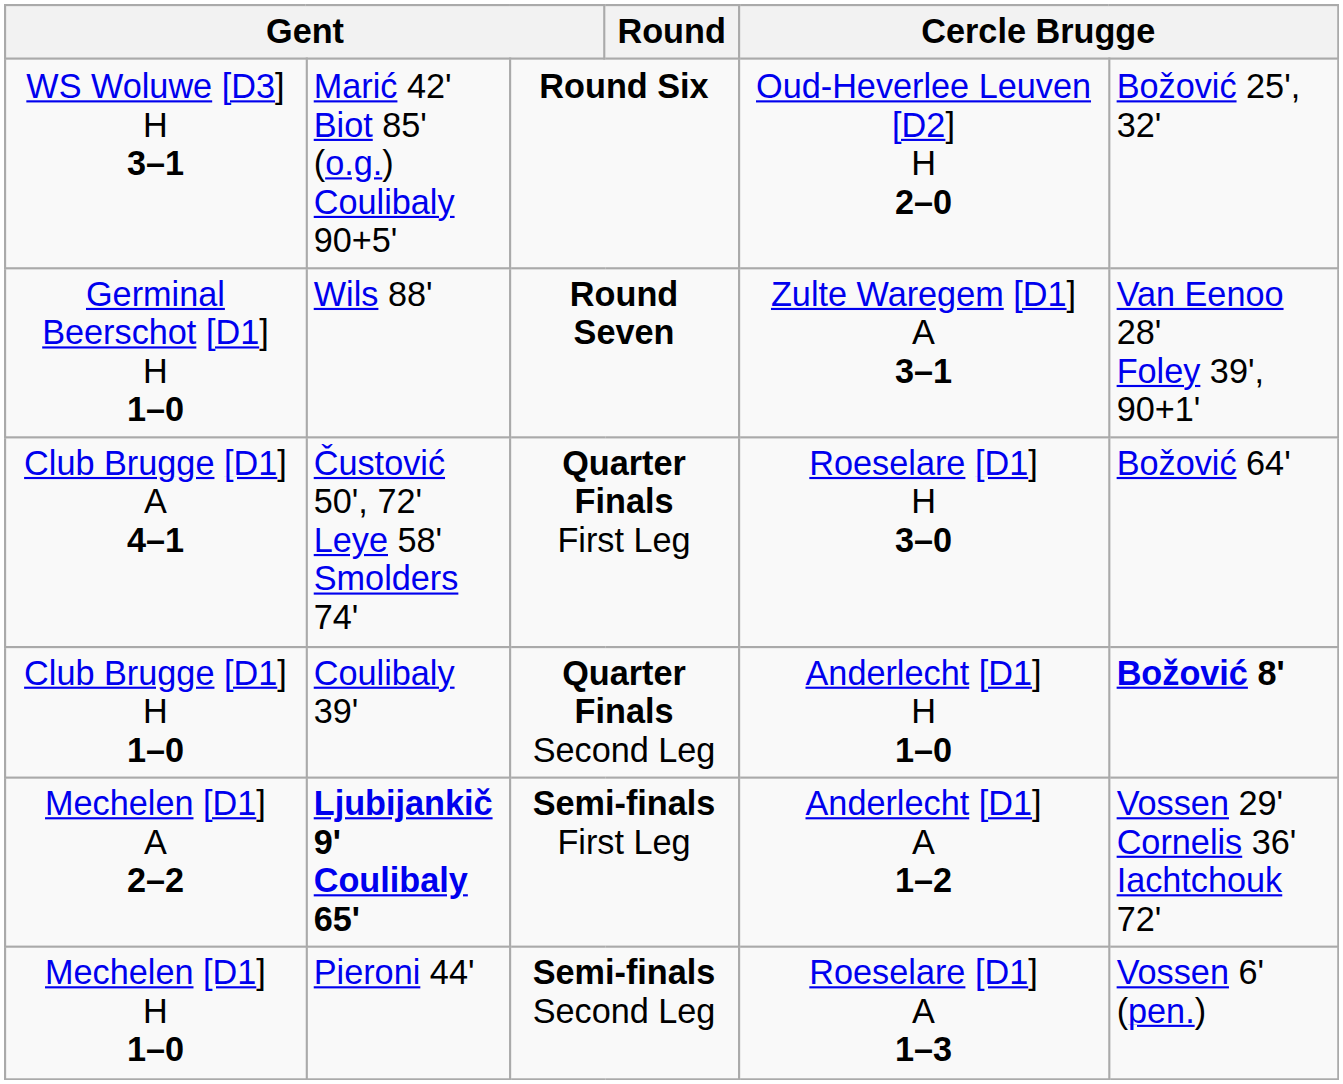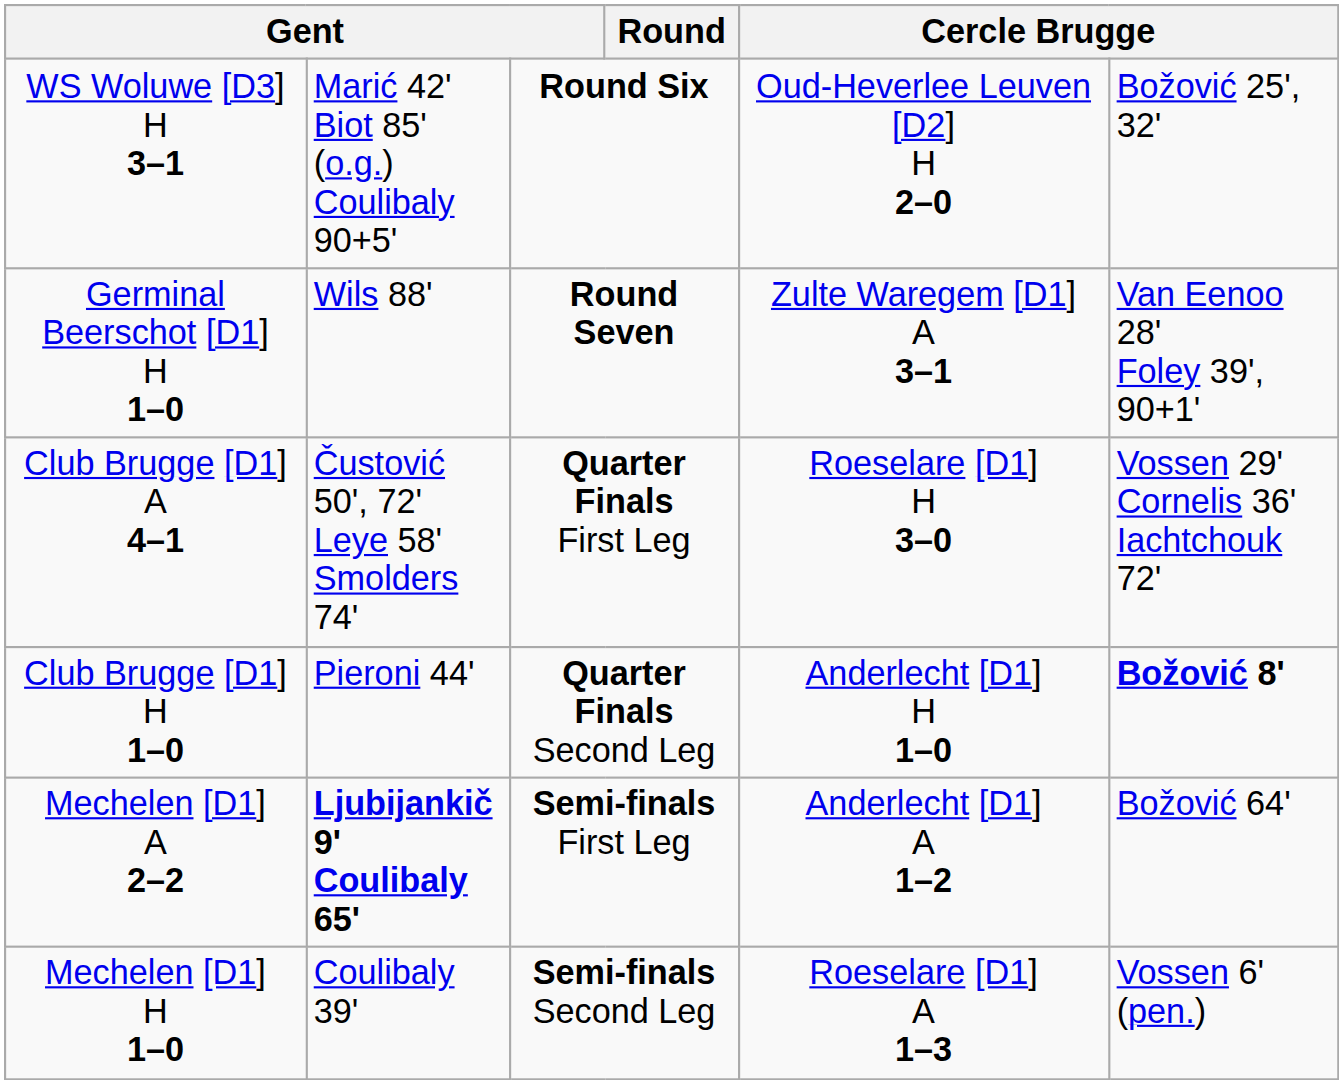 <table width=100% border=0 class=wikitable>
 <tr valign=top>
 <th colspan=3 width=45%>Gent</th>
 <th width=10%>Round</th>
 <th colspan=3 width=45%>Cercle Brugge</th>
 </tr>
 <tr valign=top align=center>
 <td><a href='#'>WS Woluwe</a> <a href='#'>[D3</a>]<br>H<br><strong>3–1</strong></td>
 <td align=left><a href='#'>Marić</a> 42' <br><a href='#'>Biot</a> 85' (<a href='#'>o.g.</a>)<br><a href='#'>Coulibaly</a> 90+5'</td>
 <td colspan=2><strong>Round Six</strong></td>
 <td><a href='#'>Oud-Heverlee Leuven</a> <a href='#'>[D2</a>]<br>H<br><strong>2–0</strong></td>
 <td align=left><a href='#'>Božović</a> 25', 32'</td>
 </tr>
 <tr valign=top align=center>
 <td><a href='#'>Germinal Beerschot</a> <a href='#'>[D1</a>]<br>H<br><strong>1–0</strong></td>
 <td align=left><a href='#'>Wils</a> 88'</td>
 <td colspan=2><strong>Round Seven</strong></td>
 <td><a href='#'>Zulte Waregem</a> <a href='#'>[D1</a>]<br>A<br><strong>3–1</strong></td>
 <td align=left><a href='#'>Van Eenoo</a> 28' <br><a href='#'>Foley</a> 39', 90+1'</td>
 </tr>
 <tr valign=top align=center>
 <td><a href='#'>Club Brugge</a> <a href='#'>[D1</a>]<br>A<br><strong>4–1</strong></td>
 <td align=left><a href='#'>Čustović</a> 50', 72' <br><a href='#'>Leye</a> 58' <br><a href='#'>Smolders</a> 74'</td>
 <td colspan=2><strong>Quarter Finals</strong><br>First Leg</td>
 <td><a href='#'>Roeselare</a> <a href='#'>[D1</a>]<br>H<br><strong>3–0</strong></td>
-<td align=left><a href='#'>Božović</a> 64'</td>
+<td align=left><a href='#'>Vossen</a> 29'<br><a href='#'>Cornelis</a> 36'<br><a href='#'>Iachtchouk</a> 72'</td>
 </tr>
 <tr valign=top align=center>
 <td><a href='#'>Club Brugge</a> <a href='#'>[D1</a>]<br>H<br><strong>1–0</strong></td>
-<td align=left><a href='#'>Coulibaly</a> 39'</td>
+<td align=left><a href='#'>Pieroni</a> 44'</td>
 <td colspan=2><strong>Quarter Finals</strong><br>Second Leg</td>
 <td><a href='#'>Anderlecht</a> <a href='#'>[D1</a>]<br>H<br><strong>1–0</strong></td>
 <td align=left><strong><a href='#'>Božović</a> 8'</strong></td>
 </tr>
 <tr valign=top align=center>
 <td><a href='#'>Mechelen</a> <a href='#'>[D1</a>]<br>A<br><strong>2–2</strong></td>
 <td align=left><strong><a href='#'>Ljubijankič</a> 9'<br><a href='#'>Coulibaly</a> 65'</strong></td>
 <td colspan=2><strong>Semi-finals</strong><br>First Leg</td>
 <td><a href='#'>Anderlecht</a> <a href='#'>[D1</a>]<br>A<br><strong>1–2</strong></td>
-<td align=left><a href='#'>Vossen</a> 29'<br><a href='#'>Cornelis</a> 36'<br><a href='#'>Iachtchouk</a> 72'</td>
+<td align=left><a href='#'>Božović</a> 64'</td>
 </tr>
 <tr valign=top align=center>
 <td><a href='#'>Mechelen</a> <a href='#'>[D1</a>]<br>H<br><strong>1–0</strong></td>
-<td align=left><a href='#'>Pieroni</a> 44'</td>
+<td align=left><a href='#'>Coulibaly</a> 39'</td>
 <td colspan=2><strong>Semi-finals</strong><br>Second Leg</td>
 <td><a href='#'>Roeselare</a> <a href='#'>[D1</a>]<br>A<br><strong>1–3</strong></td>
 <td align=left><a href='#'>Vossen</a> 6' (<a href='#'>pen.</a>)</td>
 </tr>
 </table>
